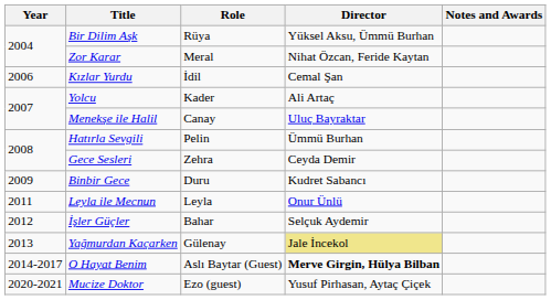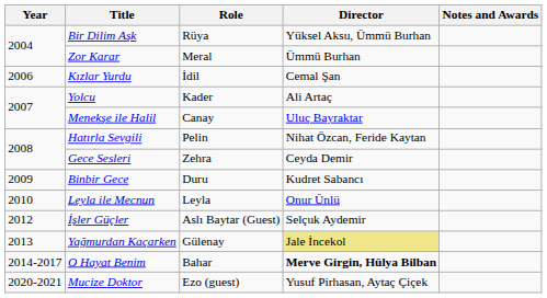 <table class="wikitable" style="font-size: 80%;">
 <tr>
 <th>Year</th>
 <th>Title</th>
 <th>Role</th>
 <th>Director</th>
 <th>Notes and Awards</th>
 </tr>
 <tr>
 <td rowspan="2">2004</td>
 <td><em><a href='#'>Bir Dilim Aşk</a></em></td>
 <td>Rüya</td>
 <td>Yüksel Aksu, Ümmü Burhan</td>
 <td></td>
 </tr>
 <tr>
 <td><em><a href='#'>Zor Karar</a></em></td>
 <td>Meral</td>
-<td>Nihat Özcan, Feride Kaytan</td>
+<td>Ümmü Burhan</td>
 <td></td>
 </tr>
 <tr>
 <td>2006</td>
 <td><em><a href='#'>Kızlar Yurdu</a></em></td>
 <td>İdil</td>
 <td>Cemal Şan</td>
 <td></td>
 </tr>
 <tr>
 <td rowspan="2">2007</td>
 <td><em><a href='#'>Yolcu</a></em></td>
 <td>Kader</td>
 <td>Ali Artaç</td>
 <td></td>
 </tr>
 <tr>
 <td><em><a href='#'>Menekşe ile Halil</a></em></td>
 <td>Canay</td>
 <td><a href='#'>Uluç Bayraktar</a></td>
 <td></td>
 </tr>
 <tr>
 <td rowspan="2">2008</td>
 <td><em><a href='#'>Hatırla Sevgili</a></em></td>
 <td>Pelin</td>
-<td>Ümmü Burhan</td>
+<td>Nihat Özcan, Feride Kaytan</td>
 <td></td>
 </tr>
 <tr>
 <td><em><a href='#'>Gece Sesleri</a></em></td>
 <td>Zehra</td>
 <td>Ceyda Demir</td>
 <td></td>
 </tr>
 <tr>
 <td>2009</td>
 <td><em><a href='#'>Binbir Gece</a></em></td>
 <td>Duru</td>
 <td>Kudret Sabancı</td>
 <td></td>
 </tr>
 <tr>
-<td>2011</td>
+<td>2010</td>
 <td><em><a href='#'>Leyla ile Mecnun</a></em></td>
 <td>Leyla</td>
 <td><a href='#'>Onur Ünlü</a></td>
 <td></td>
 </tr>
 <tr>
 <td>2012</td>
 <td><em><a href='#'>İşler Güçler</a></em></td>
-<td>Bahar</td>
+<td>Aslı Baytar (Guest)</td>
 <td>Selçuk Aydemir</td>
 <td></td>
 </tr>
 <tr>
 <td>2013</td>
 <td><em><a href='#'>Yağmurdan Kaçarken</a></em></td>
 <td>Gülenay</td>
 <td style="background: khaki;">Jale İncekol</td>
 <td></td>
 </tr>
 <tr>
 <td rowspan="1">2014-2017</td>
 <td><em><a href='#'>O Hayat Benim</a></em></td>
-<td>Aslı Baytar (Guest)</td>
+<td>Bahar</td>
 <td><strong>Merve Girgin, Hülya Bilban</strong></td>
 <td></td>
 </tr>
 <tr>
 <td rowspan="1">2020-2021</td>
 <td><em><a href='#'>Mucize Doktor</a></em></td>
 <td>Ezo (guest)</td>
 <td>Yusuf Pirhasan, Aytaç Çiçek</td>
 <td align="center" colspan=5></td>
 </tr>
 </table>
